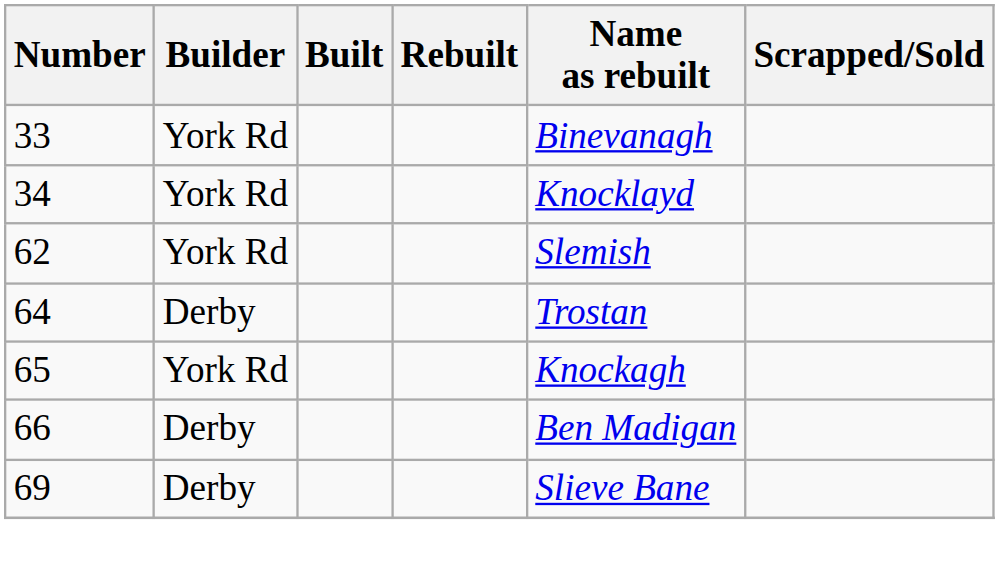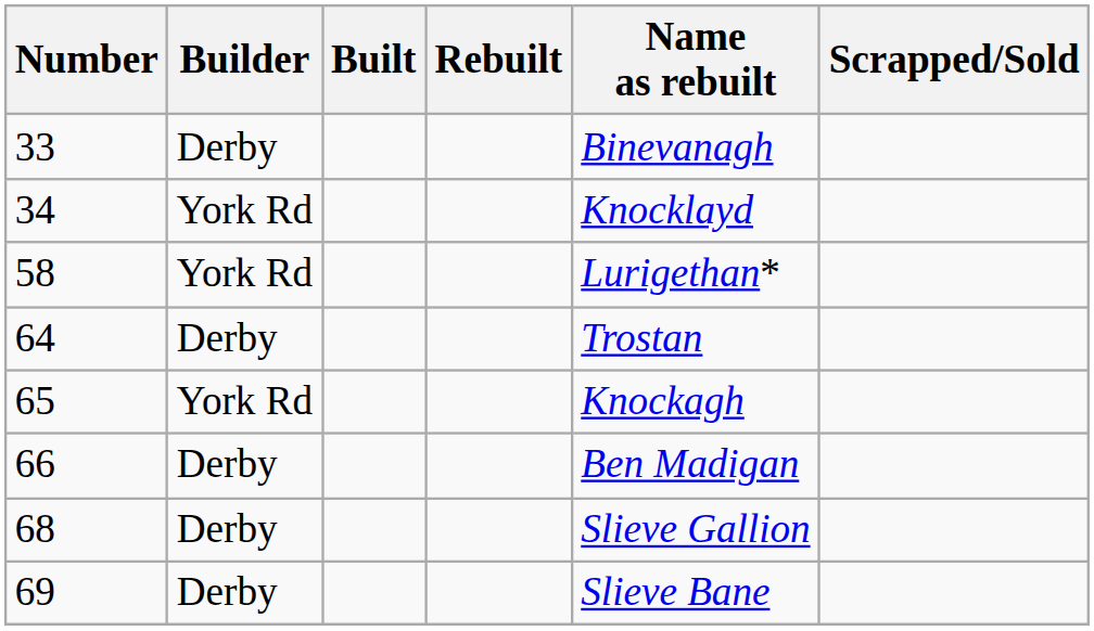 <table class="wikitable sortable">
 <tr>
 <th>Number</th>
 <th>Builder</th>
 <th>Built</th>
 <th>Rebuilt</th>
 <th>Name<br>as rebuilt</th>
 <th>Scrapped/Sold</th>
 </tr>
 <tr>
 <td>33</td>
-<td>York Rd</td>
+<td>Derby</td>
 <td></td>
 <td></td>
 <td><em><a href='#'>Binevanagh</a></em></td>
 <td></td>
 </tr>
 <tr>
 <td>34</td>
 <td>York Rd</td>
 <td></td>
 <td></td>
 <td><em><a href='#'>Knocklayd</a></em></td>
 <td></td>
 </tr>
 <tr>
-<td>62</td>
+<td>58</td>
 <td>York Rd</td>
 <td></td>
 <td></td>
-<td><em><a href='#'>Slemish</a></em></td>
+<td><em><a href='#'>Lurigethan</a></em>*</td>
 <td></td>
 </tr>
 <tr>
 <td>64</td>
 <td>Derby</td>
 <td></td>
 <td></td>
 <td><em><a href='#'>Trostan</a></em></td>
 <td></td>
 </tr>
 <tr>
 <td>65</td>
 <td>York Rd</td>
 <td></td>
 <td></td>
 <td><em><a href='#'>Knockagh</a></em></td>
 <td></td>
 </tr>
 <tr>
 <td>66</td>
 <td>Derby</td>
 <td></td>
 <td></td>
 <td><em><a href='#'>Ben Madigan</a></em></td>
 <td></td>
 </tr>
 <tr>
+<td>68</td>
+<td>Derby</td>
+<td></td>
+<td></td>
+<td><em><a href='#'>Slieve Gallion</a></em></td>
+<td></td>
+</tr>
+<tr>
 <td>69</td>
 <td>Derby</td>
 <td></td>
 <td></td>
 <td><em><a href='#'>Slieve Bane</a></em></td>
 <td></td>
 </tr>
 <tr>
 </tr>
 </table>
